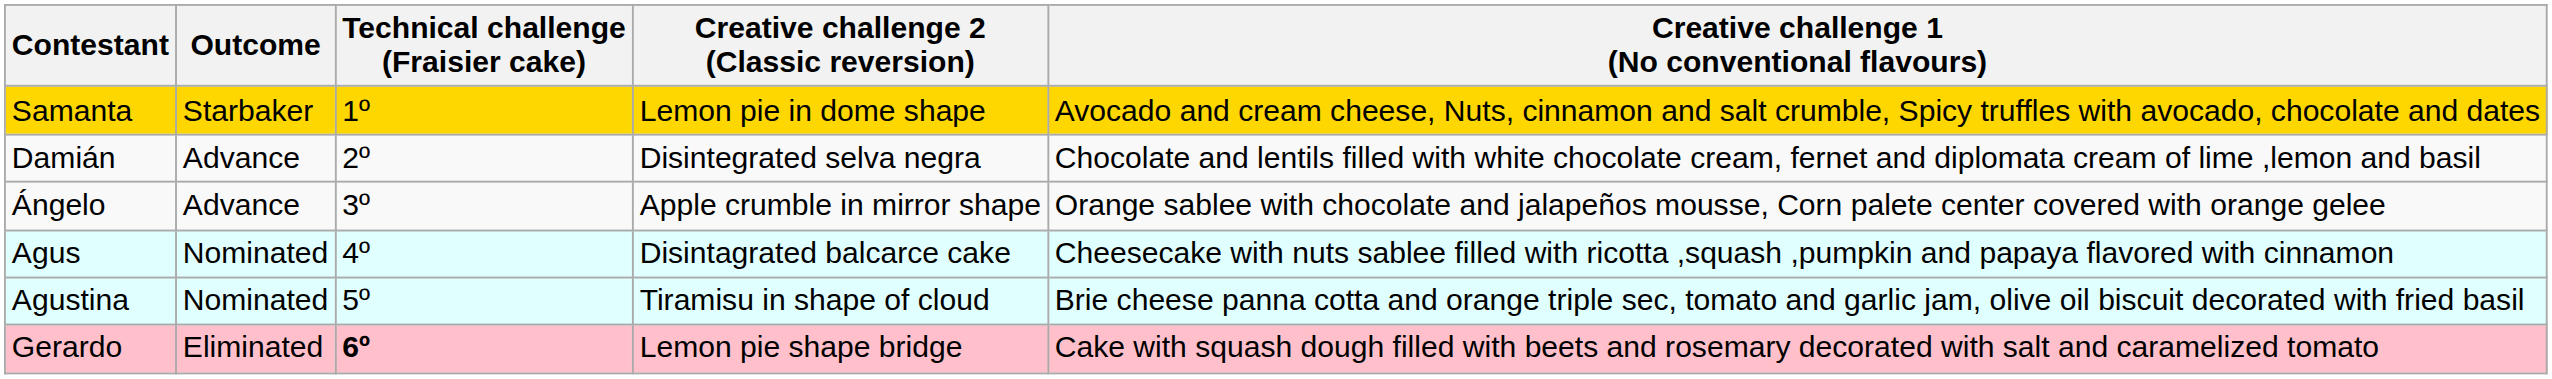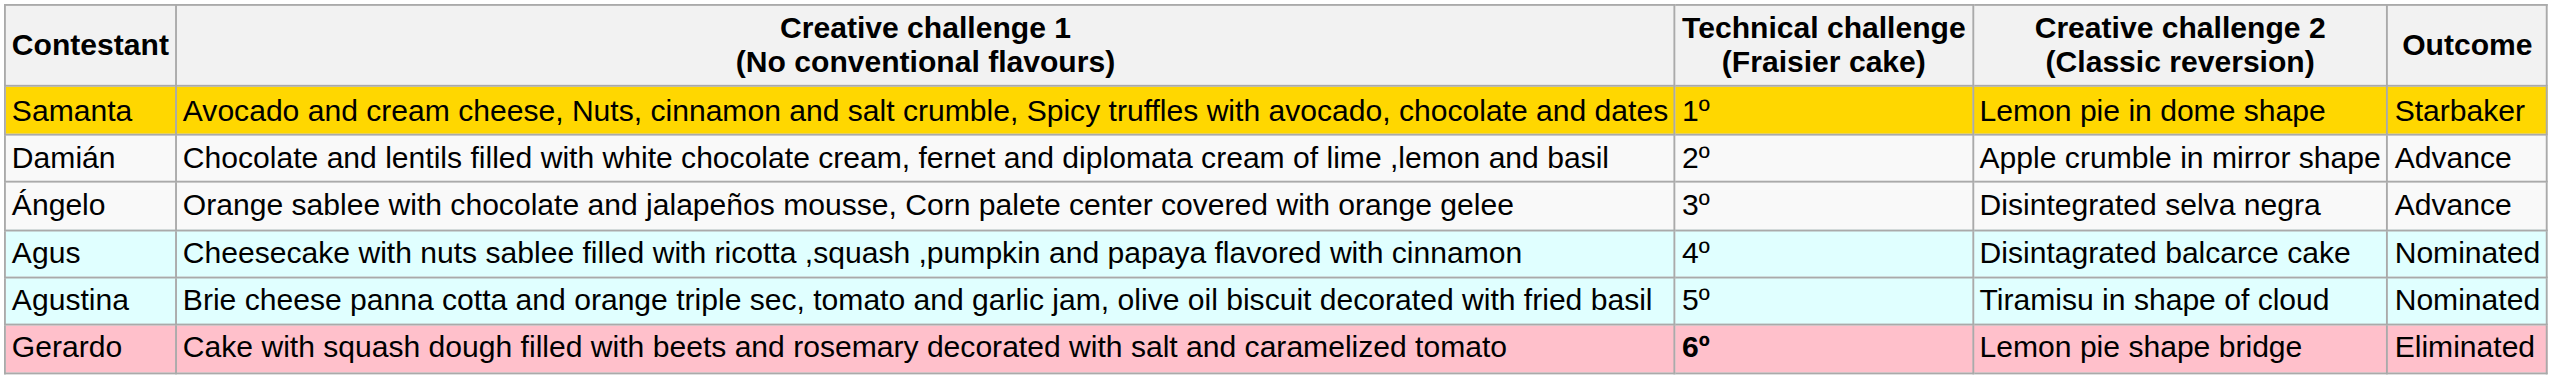 <table class="wikitable">
 <tr>
 <th>Contestant</th>
-<th>Outcome</th>
+<th>Creative challenge 1<br>(No conventional flavours)</th>
 <th>Technical challenge<br>(Fraisier cake)</th>
 <th>Creative challenge 2<br>(Classic reversion)</th>
-<th>Creative challenge 1<br>(No conventional flavours)</th>
+<th>Outcome</th>
 </tr>
 <tr style="background:gold">
 <td>Samanta</td>
-<td>Starbaker</td>
+<td>Avocado and cream cheese, Nuts, cinnamon and salt crumble, Spicy truffles with avocado, chocolate and dates</td>
 <td>1º</td>
 <td>Lemon pie in dome shape</td>
-<td>Avocado and cream cheese, Nuts, cinnamon and salt crumble, Spicy truffles with avocado, chocolate and dates</td>
+<td>Starbaker</td>
 </tr>
 <tr>
 <td>Damián</td>
+<td>Chocolate and lentils filled with white chocolate cream, fernet and diplomata cream of lime ,lemon and basil</td>
+<td>2º</td>
+<td>Apple crumble in mirror shape</td>
 <td>Advance</td>
-<td>2º</td>
-<td>Disintegrated selva negra</td>
-<td>Chocolate and lentils filled with white chocolate cream, fernet and diplomata cream of lime ,lemon and basil</td>
 </tr>
 <tr>
 <td>Ángelo</td>
+<td>Orange sablee with chocolate and jalapeños mousse, Corn palete center covered with orange gelee</td>
+<td>3º</td>
+<td>Disintegrated selva negra</td>
 <td>Advance</td>
-<td>3º</td>
-<td>Apple crumble in mirror shape</td>
-<td>Orange sablee with chocolate and jalapeños mousse, Corn palete center covered with orange gelee</td>
 </tr>
 <tr style="background:#e0ffff">
 <td>Agus</td>
-<td>Nominated</td>
+<td>Cheesecake with nuts sablee filled with ricotta ,squash ,pumpkin and papaya flavored with cinnamon</td>
 <td>4º</td>
 <td>Disintagrated balcarce cake</td>
-<td>Cheesecake with nuts sablee filled with ricotta ,squash ,pumpkin and papaya flavored with cinnamon</td>
+<td>Nominated</td>
 </tr>
 <tr style="background:#e0ffff">
 <td>Agustina</td>
-<td>Nominated</td>
+<td>Brie cheese panna cotta and orange triple sec, tomato and garlic jam, olive oil biscuit decorated with fried basil</td>
 <td>5º</td>
 <td>Tiramisu in shape of cloud</td>
-<td>Brie cheese panna cotta and orange triple sec, tomato and garlic jam, olive oil biscuit decorated with fried basil</td>
+<td>Nominated</td>
 </tr>
 <tr style="background:pink">
 <td>Gerardo</td>
-<td>Eliminated</td>
+<td>Cake with squash dough filled with beets and rosemary decorated with salt and caramelized tomato</td>
 <td><strong>6º</strong></td>
 <td>Lemon pie shape bridge</td>
-<td>Cake with squash dough filled with beets and rosemary decorated with salt and caramelized tomato</td>
+<td>Eliminated</td>
 </tr>
 </table>
